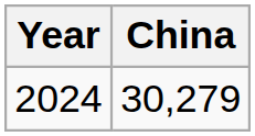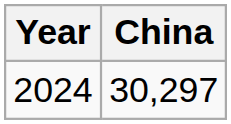 <table class="wikitable">
 <tr>
 <th>Year</th>
 <th>China</th>
 </tr>
 <tr>
 <td>2024</td>
-<td>30,279</td>
+<td>30,297</td>
 </tr>
 </table>
